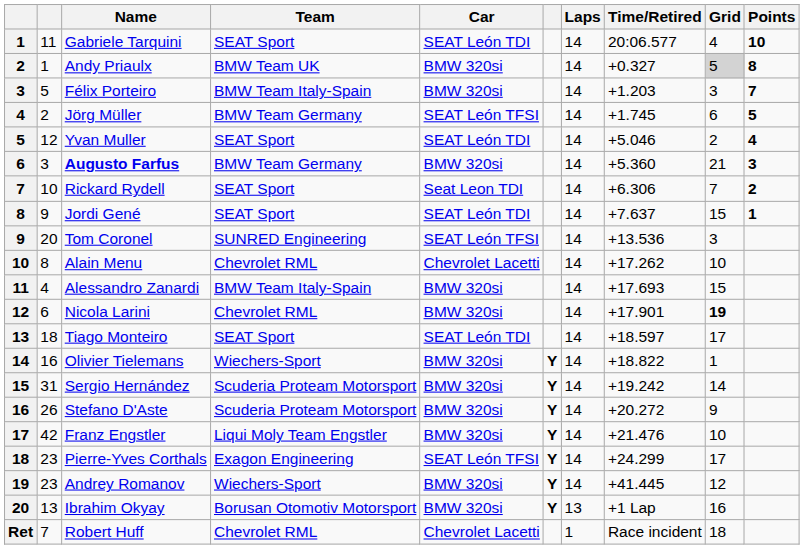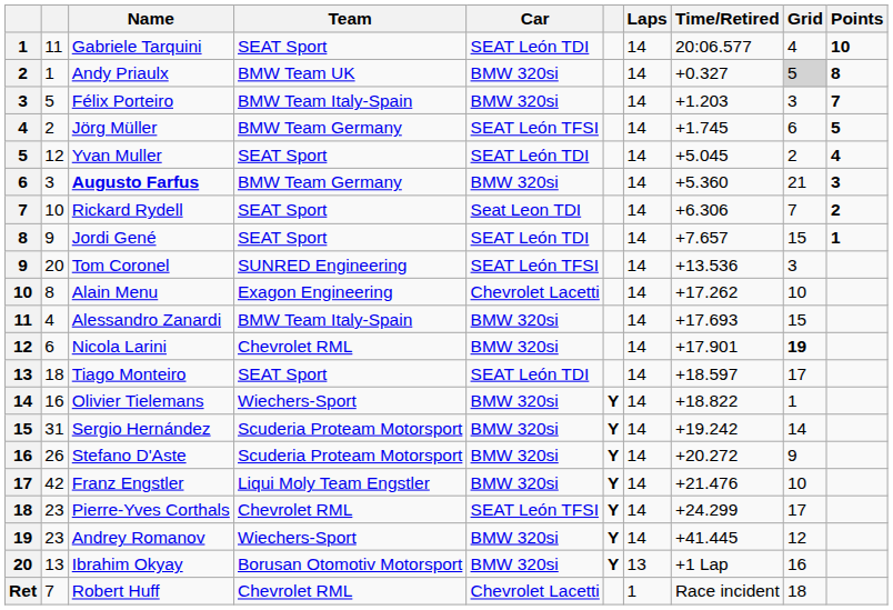 <table class="wikitable sortable" style="font-size: 95%;">
 <tr>
 <th></th>
 <th></th>
 <th>Name</th>
 <th>Team</th>
 <th>Car</th>
 <th></th>
 <th>Laps</th>
 <th>Time/Retired</th>
 <th>Grid</th>
 <th>Points</th>
 </tr>
 <tr>
 <th>1</th>
 <td>11</td>
 <td> <a href='#'>Gabriele Tarquini</a></td>
 <td><a href='#'>SEAT Sport</a></td>
 <td><a href='#'>SEAT León TDI</a></td>
 <td></td>
 <td>14</td>
 <td>20:06.577</td>
 <td>4</td>
 <td><strong>10</strong></td>
 </tr>
 <tr>
 <th>2</th>
 <td>1</td>
 <td> <a href='#'>Andy Priaulx</a></td>
 <td><a href='#'>BMW Team UK</a></td>
 <td><a href='#'>BMW 320si</a></td>
 <td></td>
 <td>14</td>
 <td>+0.327</td>
 <td style="background: lightgrey;">5</td>
 <td><strong>8</strong></td>
 </tr>
 <tr>
 <th>3</th>
 <td>5</td>
 <td> <a href='#'>Félix Porteiro</a></td>
 <td><a href='#'>BMW Team Italy-Spain</a></td>
 <td><a href='#'>BMW 320si</a></td>
 <td></td>
 <td>14</td>
 <td>+1.203</td>
 <td>3</td>
 <td><strong>7</strong></td>
 </tr>
 <tr>
 <th>4</th>
 <td>2</td>
 <td> <a href='#'>Jörg Müller</a></td>
 <td><a href='#'>BMW Team Germany</a></td>
 <td><a href='#'>SEAT León TFSI</a></td>
 <td></td>
 <td>14</td>
 <td>+1.745</td>
 <td>6</td>
 <td><strong>5</strong></td>
 </tr>
 <tr>
 <th>5</th>
 <td>12</td>
 <td> <a href='#'>Yvan Muller</a></td>
 <td><a href='#'>SEAT Sport</a></td>
 <td><a href='#'>SEAT León TDI</a></td>
 <td></td>
 <td>14</td>
-<td>+5.046</td>
+<td>+5.045</td>
 <td>2</td>
 <td><strong>4</strong></td>
 </tr>
 <tr>
 <th>6</th>
 <td>3</td>
 <td> <strong><a href='#'>Augusto Farfus</a></strong></td>
 <td><a href='#'>BMW Team Germany</a></td>
 <td><a href='#'>BMW 320si</a></td>
 <td></td>
 <td>14</td>
 <td>+5.360</td>
 <td>21</td>
 <td><strong>3</strong></td>
 </tr>
 <tr>
 <th>7</th>
 <td>10</td>
 <td> <a href='#'>Rickard Rydell</a></td>
 <td><a href='#'>SEAT Sport</a></td>
 <td><a href='#'>Seat Leon TDI</a></td>
 <td></td>
 <td>14</td>
 <td>+6.306</td>
 <td>7</td>
 <td><strong>2</strong></td>
 </tr>
 <tr>
 <th>8</th>
 <td>9</td>
 <td> <a href='#'>Jordi Gené</a></td>
 <td><a href='#'>SEAT Sport</a></td>
 <td><a href='#'>SEAT León TDI</a></td>
 <td></td>
 <td>14</td>
-<td>+7.637</td>
+<td>+7.657</td>
 <td>15</td>
 <td><strong>1</strong></td>
 </tr>
 <tr>
 <th>9</th>
 <td>20</td>
 <td> <a href='#'>Tom Coronel</a></td>
 <td><a href='#'>SUNRED Engineering</a></td>
 <td><a href='#'>SEAT León TFSI</a></td>
 <td></td>
 <td>14</td>
 <td>+13.536</td>
 <td>3</td>
 <td></td>
 </tr>
 <tr>
 <th>10</th>
 <td>8</td>
 <td> <a href='#'>Alain Menu</a></td>
-<td><a href='#'>Chevrolet RML</a></td>
+<td><a href='#'>Exagon Engineering</a></td>
 <td><a href='#'>Chevrolet Lacetti</a></td>
 <td></td>
 <td>14</td>
 <td>+17.262</td>
 <td>10</td>
 <td></td>
 </tr>
 <tr>
 <th>11</th>
 <td>4</td>
 <td> <a href='#'>Alessandro Zanardi</a></td>
 <td><a href='#'>BMW Team Italy-Spain</a></td>
 <td><a href='#'>BMW 320si</a></td>
 <td></td>
 <td>14</td>
 <td>+17.693</td>
 <td>15</td>
 <td></td>
 </tr>
 <tr>
 <th>12</th>
 <td>6</td>
 <td> <a href='#'>Nicola Larini</a></td>
 <td><a href='#'>Chevrolet RML</a></td>
 <td><a href='#'>BMW 320si</a></td>
 <td></td>
 <td>14</td>
 <td>+17.901</td>
 <td><strong>19</strong></td>
 <td></td>
 </tr>
 <tr>
 <th>13</th>
 <td>18</td>
 <td> <a href='#'>Tiago Monteiro</a></td>
 <td><a href='#'>SEAT Sport</a></td>
 <td><a href='#'>SEAT León TDI</a></td>
 <td></td>
 <td>14</td>
 <td>+18.597</td>
 <td>17</td>
 <td></td>
 </tr>
 <tr>
 <th>14</th>
 <td>16</td>
 <td> <a href='#'>Olivier Tielemans</a></td>
 <td><a href='#'>Wiechers-Sport</a></td>
 <td><a href='#'>BMW 320si</a></td>
 <td align=center><strong><span>Y</span></strong></td>
 <td>14</td>
 <td>+18.822</td>
 <td>1</td>
 <td></td>
 </tr>
 <tr>
 <th>15</th>
 <td>31</td>
 <td> <a href='#'>Sergio Hernández</a></td>
 <td><a href='#'>Scuderia Proteam Motorsport</a></td>
 <td><a href='#'>BMW 320si</a></td>
 <td align=center><strong><span>Y</span></strong></td>
 <td>14</td>
 <td>+19.242</td>
 <td>14</td>
 <td></td>
 </tr>
 <tr>
 <th>16</th>
 <td>26</td>
 <td> <a href='#'>Stefano D'Aste</a></td>
 <td><a href='#'>Scuderia Proteam Motorsport</a></td>
 <td><a href='#'>BMW 320si</a></td>
 <td align=center><strong><span>Y</span></strong></td>
 <td>14</td>
 <td>+20.272</td>
 <td>9</td>
 <td></td>
 </tr>
 <tr>
 <th>17</th>
 <td>42</td>
 <td> <a href='#'>Franz Engstler</a></td>
 <td><a href='#'>Liqui Moly Team Engstler</a></td>
 <td><a href='#'>BMW 320si</a></td>
 <td align=center><strong><span>Y</span></strong></td>
 <td>14</td>
 <td>+21.476</td>
 <td>10</td>
 <td></td>
 </tr>
 <tr>
 <th>18</th>
 <td>23</td>
 <td> <a href='#'>Pierre-Yves Corthals</a></td>
-<td><a href='#'>Exagon Engineering</a></td>
+<td><a href='#'>Chevrolet RML</a></td>
 <td><a href='#'>SEAT León TFSI</a></td>
 <td align=center><strong><span>Y</span></strong></td>
 <td>14</td>
 <td>+24.299</td>
 <td>17</td>
 <td></td>
 </tr>
 <tr>
 <th>19</th>
 <td>23</td>
 <td> <a href='#'>Andrey Romanov</a></td>
 <td><a href='#'>Wiechers-Sport</a></td>
 <td><a href='#'>BMW 320si</a></td>
 <td align=center><strong><span>Y</span></strong></td>
 <td>14</td>
 <td>+41.445</td>
 <td>12</td>
 <td></td>
 </tr>
 <tr>
 <th>20</th>
 <td>13</td>
 <td> <a href='#'>Ibrahim Okyay</a></td>
 <td><a href='#'>Borusan Otomotiv Motorsport</a></td>
 <td><a href='#'>BMW 320si</a></td>
 <td align=center><strong><span>Y</span></strong></td>
 <td>13</td>
 <td>+1 Lap</td>
 <td>16</td>
 <td></td>
 </tr>
 <tr>
 <th>Ret</th>
 <td>7</td>
 <td> <a href='#'>Robert Huff</a></td>
 <td><a href='#'>Chevrolet RML</a></td>
 <td><a href='#'>Chevrolet Lacetti</a></td>
 <td></td>
 <td>1</td>
 <td>Race incident</td>
 <td>18</td>
 <td></td>
 </tr>
 </table>
